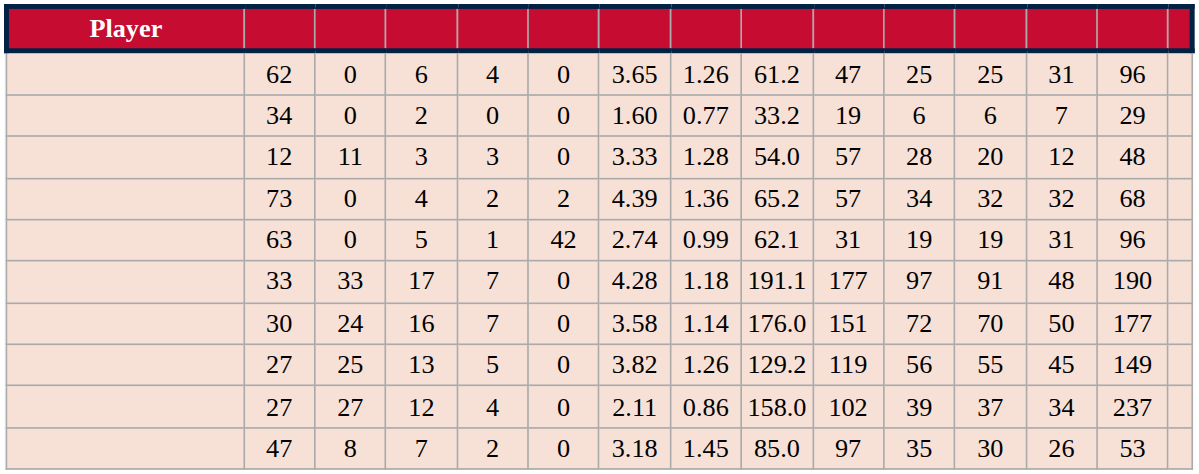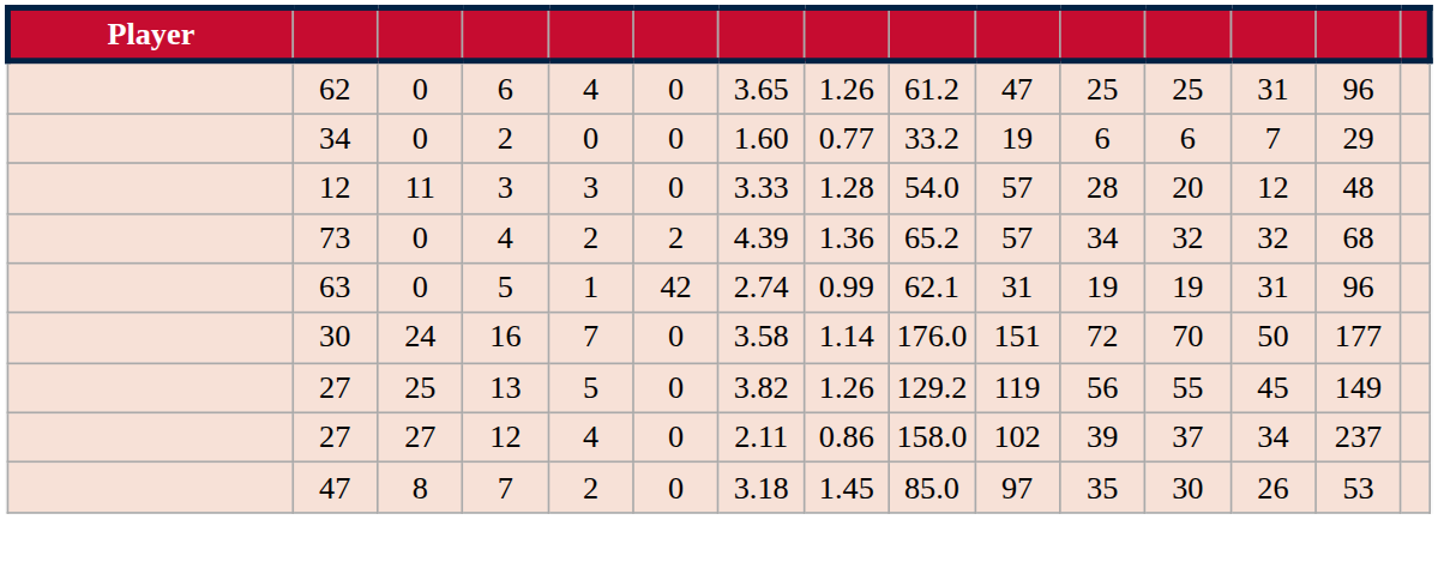 <table class="wikitable sortable">
 <tr>
 <th style="background:#c60c30; width:20%; color:#fff; border-top: 3px solid #024; border-bottom: 3px solid #024; border-left: 3px solid #024;">Player</th>
 <th style="background:#c60c30; width:6%; color:#fff; border-top: 3px solid #024; border-bottom: 3px solid #024;"></th>
 <th style="background:#c60c30; width:6%; color:#fff; border-top: 3px solid #024; border-bottom: 3px solid #024;"></th>
 <th style="background:#c60c30; width:6%; color:#fff; border-top: 3px solid #024; border-bottom: 3px solid #024;"></th>
 <th style="background:#c60c30; width:6%; color:#fff; border-top: 3px solid #024; border-bottom: 3px solid #024;"></th>
 <th style="background:#c60c30; width:6%; color:#fff; border-top: 3px solid #024; border-bottom: 3px solid #024;"></th>
 <th style="background:#c60c30; width:6%; color:#fff; border-top: 3px solid #024; border-bottom: 3px solid #024;"></th>
 <th style="background:#c60c30; width:6%; color:#fff; border-top: 3px solid #024; border-bottom: 3px solid #024;"></th>
 <th style="background:#c60c30; width:6%; color:#fff; border-top: 3px solid #024; border-bottom: 3px solid #024;"></th>
 <th style="background:#c60c30; width:6%; color:#fff; border-top: 3px solid #024; border-bottom: 3px solid #024;"></th>
 <th style="background:#c60c30; width:6%; color:#fff; border-top: 3px solid #024; border-bottom: 3px solid #024;"></th>
 <th style="background:#c60c30; width:6%; color:#fff; border-top: 3px solid #024; border-bottom: 3px solid #024;"></th>
 <th style="background:#c60c30; width:6%; color:#fff; border-top: 3px solid #024; border-bottom: 3px solid #024;"></th>
 <th style="background:#c60c30; width:6%; color:#fff; border-top: 3px solid #024; border-bottom: 3px solid #024;"></th>
 <th style="background:#c60c30; width:6%; color:#fff; border-top: 3px solid #024; border-bottom: 3px solid #024; border-right: 3px solid #024;"></th>
 </tr>
 <tr style="text-align:center; background:#f7e1d7;">
 <td></td>
 <td>62</td>
 <td>0</td>
 <td>6</td>
 <td>4</td>
 <td>0</td>
 <td>3.65</td>
 <td>1.26</td>
 <td>61.2</td>
 <td>47</td>
 <td>25</td>
 <td>25</td>
 <td>31</td>
 <td>96</td>
 <td></td>
 </tr>
 <tr style="text-align:center; background:#f7e1d7;">
 <td></td>
 <td>34</td>
 <td>0</td>
 <td>2</td>
 <td>0</td>
 <td>0</td>
 <td>1.60</td>
 <td>0.77</td>
 <td>33.2</td>
 <td>19</td>
 <td>6</td>
 <td>6</td>
 <td>7</td>
 <td>29</td>
 <td></td>
 </tr>
 <tr style="text-align:center; background:#f7e1d7;">
 <td></td>
 <td>12</td>
 <td>11</td>
 <td>3</td>
 <td>3</td>
 <td>0</td>
 <td>3.33</td>
 <td>1.28</td>
 <td>54.0</td>
 <td>57</td>
 <td>28</td>
 <td>20</td>
 <td>12</td>
 <td>48</td>
 <td></td>
 </tr>
 <tr style="text-align:center; background:#f7e1d7;">
 <td></td>
 <td>73</td>
 <td>0</td>
 <td>4</td>
 <td>2</td>
 <td>2</td>
 <td>4.39</td>
 <td>1.36</td>
 <td>65.2</td>
 <td>57</td>
 <td>34</td>
 <td>32</td>
 <td>32</td>
 <td>68</td>
 <td></td>
 </tr>
 <tr style="text-align:center; background:#f7e1d7;">
 <td></td>
 <td>63</td>
 <td>0</td>
 <td>5</td>
 <td>1</td>
 <td>42</td>
 <td>2.74</td>
 <td>0.99</td>
 <td>62.1</td>
 <td>31</td>
 <td>19</td>
 <td>19</td>
 <td>31</td>
 <td>96</td>
 <td></td>
 </tr>
 <tr style="text-align:center; background:#f7e1d7;">
 <td><strong></strong></td>
-<td>33</td>
-<td>33</td>
-<td>17</td>
-<td>7</td>
-<td>0</td>
-<td>4.28</td>
-<td>1.18</td>
-<td>191.1</td>
-<td>177</td>
-<td>97</td>
-<td>91</td>
-<td>48</td>
-<td>190</td>
-<td></td>
-</tr>
-<tr style="text-align:center; background:#f7e1d7;">
-<td><strong></strong></td>
 <td>30</td>
 <td>24</td>
 <td>16</td>
 <td>7</td>
 <td>0</td>
 <td>3.58</td>
 <td>1.14</td>
 <td>176.0</td>
 <td>151</td>
 <td>72</td>
 <td>70</td>
 <td>50</td>
 <td>177</td>
 <td></td>
 </tr>
 <tr style="text-align:center; background:#f7e1d7;">
 <td></td>
 <td>27</td>
 <td>25</td>
 <td>13</td>
 <td>5</td>
 <td>0</td>
 <td>3.82</td>
 <td>1.26</td>
 <td>129.2</td>
 <td>119</td>
 <td>56</td>
 <td>55</td>
 <td>45</td>
 <td>149</td>
 <td></td>
 </tr>
 <tr style="text-align:center; background:#f7e1d7;">
 <td></td>
 <td>27</td>
 <td>27</td>
 <td>12</td>
 <td>4</td>
 <td>0</td>
 <td>2.11</td>
 <td>0.86</td>
 <td>158.0</td>
 <td>102</td>
 <td>39</td>
 <td>37</td>
 <td>34</td>
 <td>237</td>
 <td></td>
 </tr>
 <tr style="text-align:center; background:#f7e1d7;">
 <td></td>
 <td>47</td>
 <td>8</td>
 <td>7</td>
 <td>2</td>
 <td>0</td>
 <td>3.18</td>
 <td>1.45</td>
 <td>85.0</td>
 <td>97</td>
 <td>35</td>
 <td>30</td>
 <td>26</td>
 <td>53</td>
 <td></td>
 </tr>
 </table>
